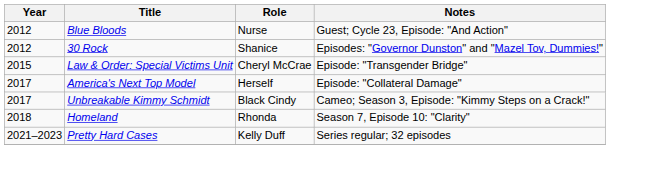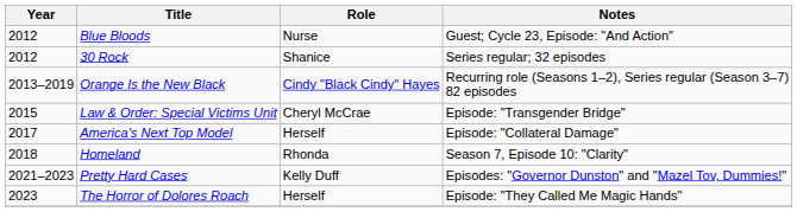 <table class="wikitable sortable">
 <tr>
 <th>Year</th>
 <th>Title</th>
 <th>Role</th>
 <th>Notes</th>
 </tr>
 <tr>
 <td>2012</td>
 <td><em><a href='#'>Blue Bloods</a></em></td>
 <td>Nurse</td>
 <td>Guest; Cycle 23, Episode: "And Action"</td>
 </tr>
 <tr>
 <td>2012</td>
 <td><em><a href='#'>30 Rock</a></em></td>
 <td>Shanice</td>
-<td>Episodes: "<a href='#'>Governor Dunston</a>" and "<a href='#'>Mazel Tov, Dummies!</a>"</td>
+<td>Series regular; 32 episodes</td>
+</tr>
+<tr>
+<td>2013–2019</td>
+<td><em><a href='#'>Orange Is the New Black</a></em></td>
+<td><a href='#'>Cindy "Black Cindy" Hayes</a></td>
+<td>Recurring role (Seasons 1–2), Series regular (Season 3–7) <br> 82 episodes</td>
 </tr>
 <tr>
 <td>2015</td>
 <td><em><a href='#'>Law & Order: Special Victims Unit</a></em></td>
 <td>Cheryl McCrae</td>
 <td>Episode: "Transgender Bridge"</td>
 </tr>
 <tr>
 <td>2017</td>
 <td><em><a href='#'>America's Next Top Model</a></em></td>
 <td>Herself</td>
 <td>Episode: "Collateral Damage"</td>
 </tr>
 <tr>
-<td>2017</td>
-<td><em><a href='#'>Unbreakable Kimmy Schmidt</a></em></td>
-<td>Black Cindy</td>
-<td>Cameo; Season 3, Episode: "Kimmy Steps on a Crack!"</td>
-</tr>
-<tr>
 <td>2018</td>
 <td><em><a href='#'>Homeland</a></em></td>
 <td>Rhonda</td>
 <td>Season 7, Episode 10: "Clarity"</td>
 </tr>
 <tr>
 <td>2021–2023</td>
 <td><em><a href='#'>Pretty Hard Cases</a></em></td>
 <td>Kelly Duff</td>
-<td>Series regular; 32 episodes</td>
+<td>Episodes: "<a href='#'>Governor Dunston</a>" and "<a href='#'>Mazel Tov, Dummies!</a>"</td>
+</tr>
+<tr>
+<td>2023</td>
+<td><em><a href='#'>The Horror of Dolores Roach</a></em></td>
+<td>Herself</td>
+<td>Episode: "They Called Me Magic Hands"</td>
 </tr>
 <tr>
 </tr>
 </table>
